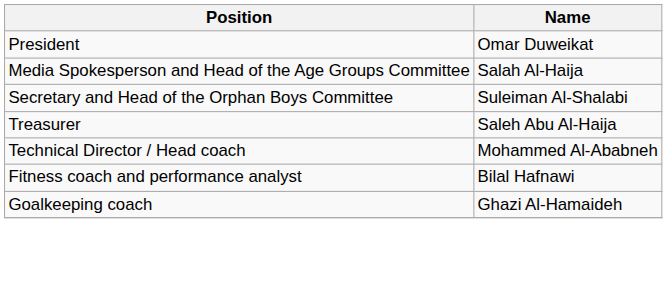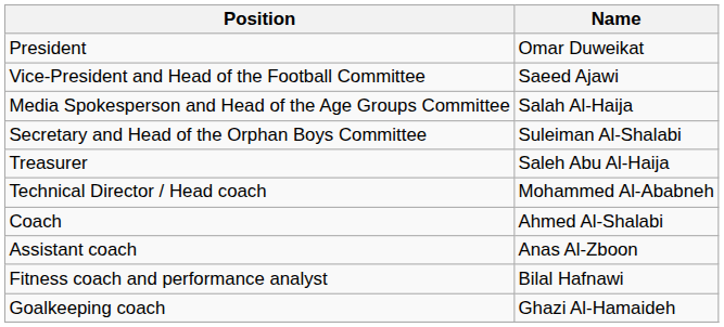 <table class="wikitable">
 <tr>
 <th>Position</th>
 <th>Name</th>
 </tr>
 <tr>
 <td>President</td>
 <td> Omar Duweikat</td>
+</tr>
+<tr>
+<td>Vice-President and Head of the Football Committee</td>
+<td> Saeed Ajawi</td>
 </tr>
 <tr>
 <td>Media Spokesperson and Head of the Age Groups Committee</td>
 <td> Salah Al-Haija</td>
 </tr>
 <tr>
 <td>Secretary and Head of the Orphan Boys Committee</td>
 <td> Suleiman Al-Shalabi</td>
 </tr>
 <tr>
 <td>Treasurer</td>
 <td> Saleh Abu Al-Haija</td>
 </tr>
 <tr>
 <td>Technical Director / Head coach</td>
 <td> Mohammed Al-Ababneh</td>
 </tr>
 <tr>
+<td>Coach</td>
+<td> Ahmed Al-Shalabi</td>
+</tr>
+<tr>
+<td>Assistant coach</td>
+<td> Anas Al-Zboon</td>
+</tr>
+<tr>
 <td>Fitness coach and performance analyst</td>
 <td> Bilal Hafnawi</td>
 </tr>
 <tr>
 <td>Goalkeeping coach</td>
 <td> Ghazi Al-Hamaideh</td>
 </tr>
 <tr>
 </tr>
 </table>
